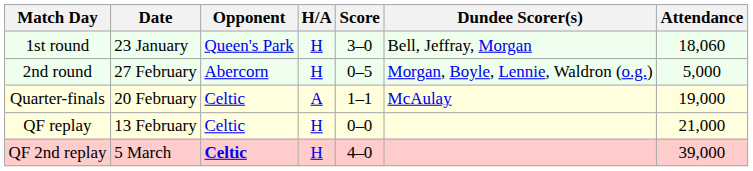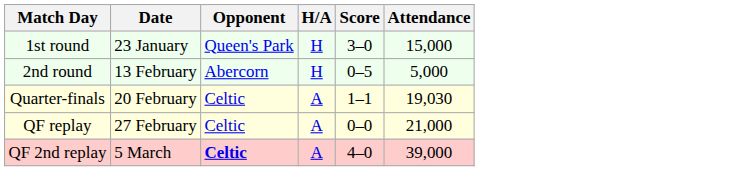 <table class="wikitable" style="text-align:center">
 <tr>
 <th>Match Day</th>
 <th>Date</th>
 <th>Opponent</th>
 <th>H/A</th>
 <th>Score</th>
-<th>Dundee Scorer(s)</th>
 <th>Attendance</th>
 </tr>
 <tr bgcolor="#EEFFEE">
 <td>1st round</td>
 <td align="left">23 January</td>
 <td align="left"><a href='#'>Queen's Park</a></td>
 <td><a href='#'>H</a></td>
 <td>3–0</td>
-<td align="left">Bell, Jeffray, <a href='#'>Morgan</a></td>
-<td>18,060</td>
+<td>15,000</td>
 </tr>
 <tr bgcolor="#EEFFEE">
 <td>2nd round</td>
-<td align="left">27 February</td>
+<td align="left">13 February</td>
 <td align="left"><a href='#'>Abercorn</a></td>
 <td><a href='#'>H</a></td>
 <td>0–5</td>
-<td align="left"><a href='#'>Morgan</a>, <a href='#'>Boyle</a>, <a href='#'>Lennie</a>, Waldron (<a href='#'>o.g.</a>)</td>
 <td>5,000</td>
 </tr>
 <tr bgcolor="#FFFFDD">
 <td>Quarter-finals</td>
 <td align="left">20 February</td>
 <td align="left"><a href='#'>Celtic</a></td>
 <td><a href='#'>A</a></td>
 <td>1–1</td>
-<td align="left"><a href='#'>McAulay</a></td>
-<td>19,000</td>
+<td>19,030</td>
 </tr>
 <tr bgcolor="#FFFFDD">
 <td>QF replay</td>
-<td align="left">13 February</td>
+<td align="left">27 February</td>
 <td align="left"><a href='#'>Celtic</a></td>
-<td><a href='#'>H</a></td>
+<td><a href='#'>A</a></td>
 <td>0–0</td>
-<td align="left"></td>
 <td>21,000</td>
 </tr>
 <tr bgcolor="#FFCCCC">
 <td>QF 2nd replay</td>
 <td align="left">5 March</td>
 <td align="left"><strong><a href='#'>Celtic</a></strong></td>
-<td><a href='#'>H</a></td>
+<td><a href='#'>A</a></td>
 <td>4–0</td>
-<td align="left"></td>
 <td>39,000</td>
 </tr>
 </table>
